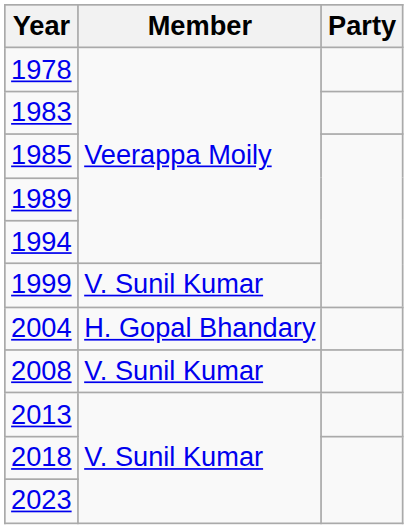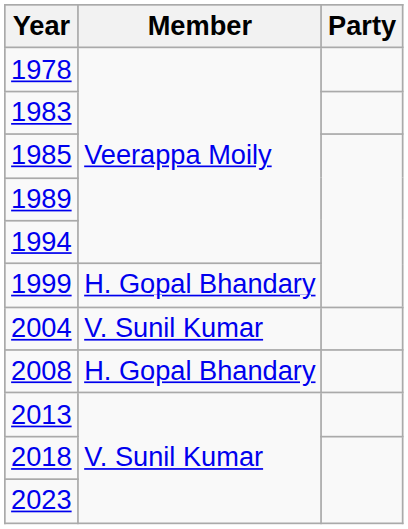 <table class="wikitable">
 <tr>
 <th>Year</th>
 <th>Member</th>
 <th colspan="2">Party</th>
 </tr>
 <tr>
 <td><a href='#'>1978</a></td>
 <td rowspan=5><a href='#'>Veerappa Moily</a></td>
 <td></td>
 </tr>
 <tr>
 <td><a href='#'>1983</a></td>
 <td></td>
 </tr>
 <tr>
 <td><a href='#'>1985</a></td>
 </tr>
 <tr>
 <td><a href='#'>1989</a></td>
 </tr>
 <tr>
 <td><a href='#'>1994</a></td>
 </tr>
 <tr>
 <td><a href='#'>1999</a></td>
-<td><a href='#'>V. Sunil Kumar</a></td>
+<td><a href='#'>H. Gopal Bhandary</a></td>
 </tr>
 <tr>
 <td><a href='#'>2004</a></td>
-<td><a href='#'>H. Gopal Bhandary</a></td>
+<td><a href='#'>V. Sunil Kumar</a></td>
 <td></td>
 </tr>
 <tr>
 <td><a href='#'>2008</a></td>
-<td><a href='#'>V. Sunil Kumar</a></td>
+<td><a href='#'>H. Gopal Bhandary</a></td>
 <td></td>
 </tr>
 <tr>
 <td><a href='#'>2013</a></td>
 <td rowspan="3"><a href='#'>V. Sunil Kumar</a></td>
 <td></td>
 </tr>
 <tr>
 <td><a href='#'>2018</a></td>
 </tr>
 <tr>
 <td><a href='#'>2023</a></td>
 </tr>
 </table>
